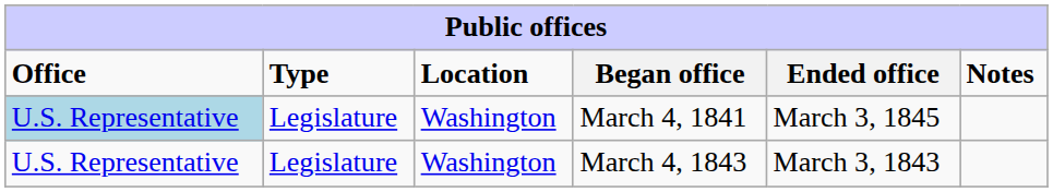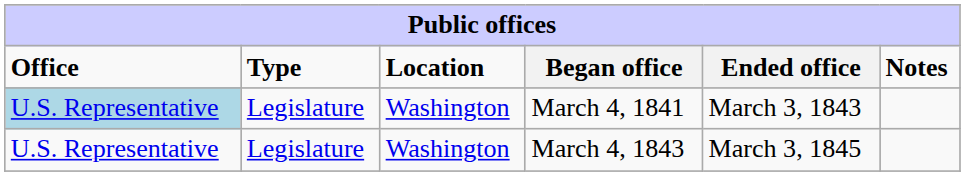 <table class=wikitable style="width: 94%" style="text-align: center;" align="center">
 <tr bgcolor=#cccccc>
 <th colspan=7 style="background: #ccccff;">Public offices</th>
 </tr>
 <tr>
 <td><strong>Office</strong></td>
 <td><strong>Type</strong></td>
 <td><strong>Location</strong></td>
 <th><strong>Began office</strong></th>
 <th><strong>Ended office</strong></th>
 <td><strong>Notes</strong></td>
 </tr>
 <tr>
 <td style="background: lightblue;"><a href='#'>U.S. Representative</a></td>
 <td><a href='#'>Legislature</a></td>
 <td><a href='#'>Washington</a></td>
 <td>March 4, 1841</td>
-<td>March 3, 1845</td>
+<td>March 3, 1843</td>
 <td></td>
 </tr>
 <tr>
 <td><a href='#'>U.S. Representative</a></td>
 <td><a href='#'>Legislature</a></td>
 <td><a href='#'>Washington</a></td>
 <td>March 4, 1843</td>
-<td>March 3, 1843</td>
+<td>March 3, 1845</td>
 <td></td>
 </tr>
 </table>
